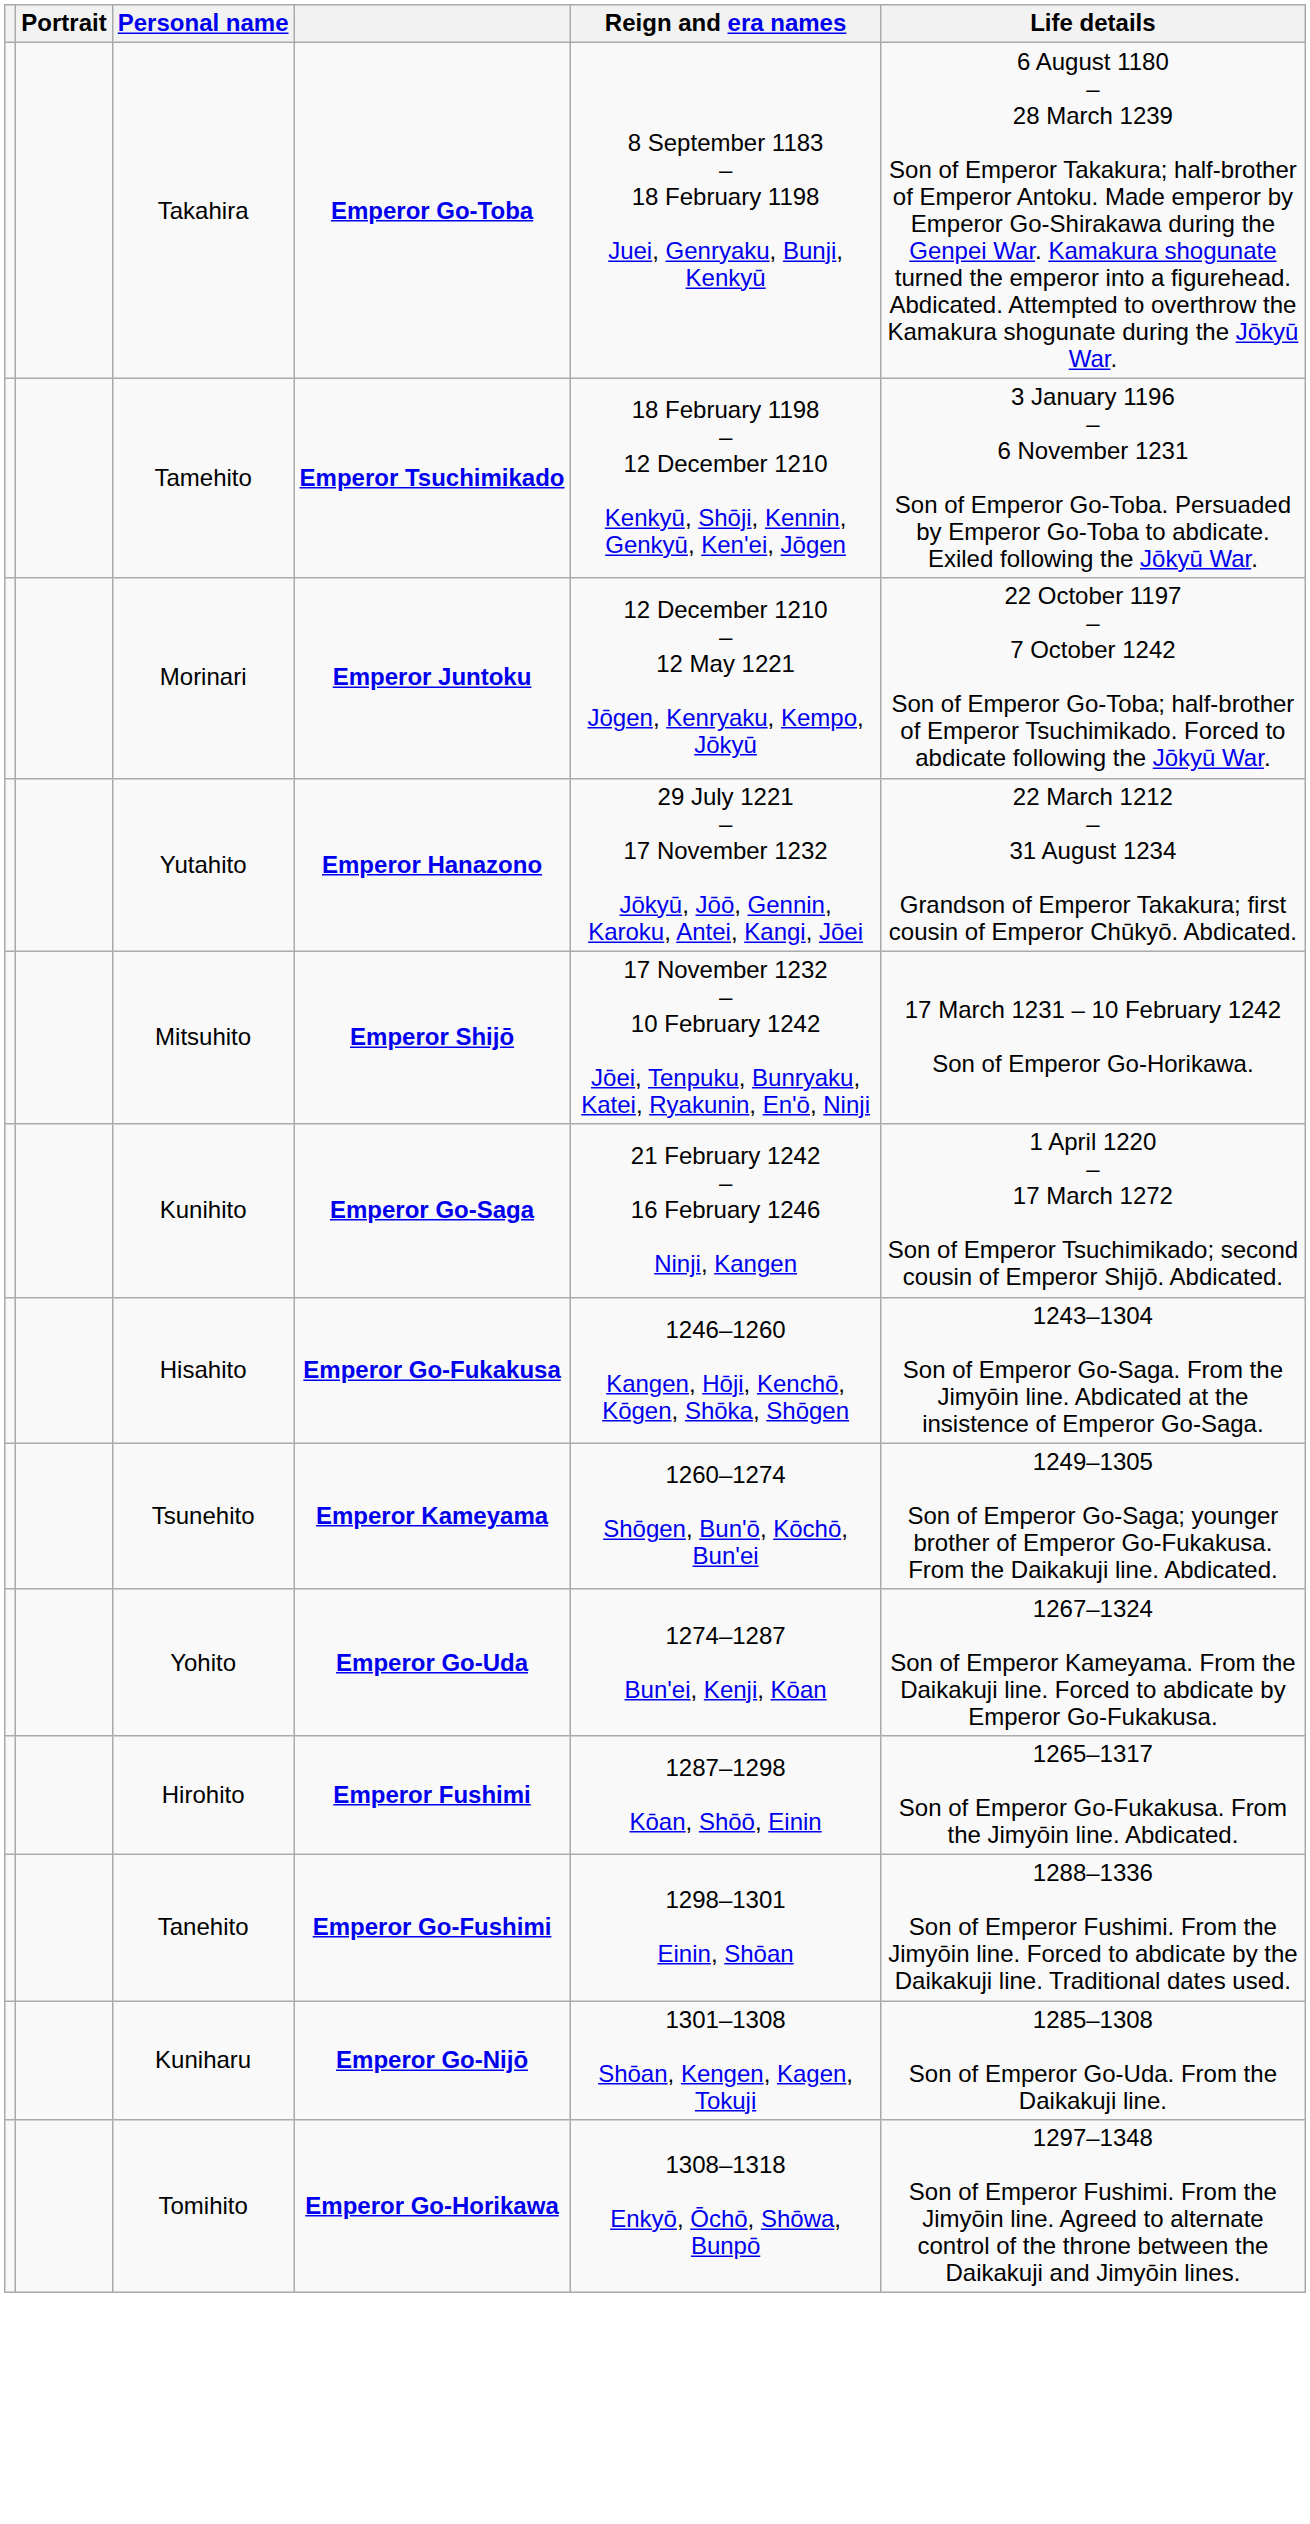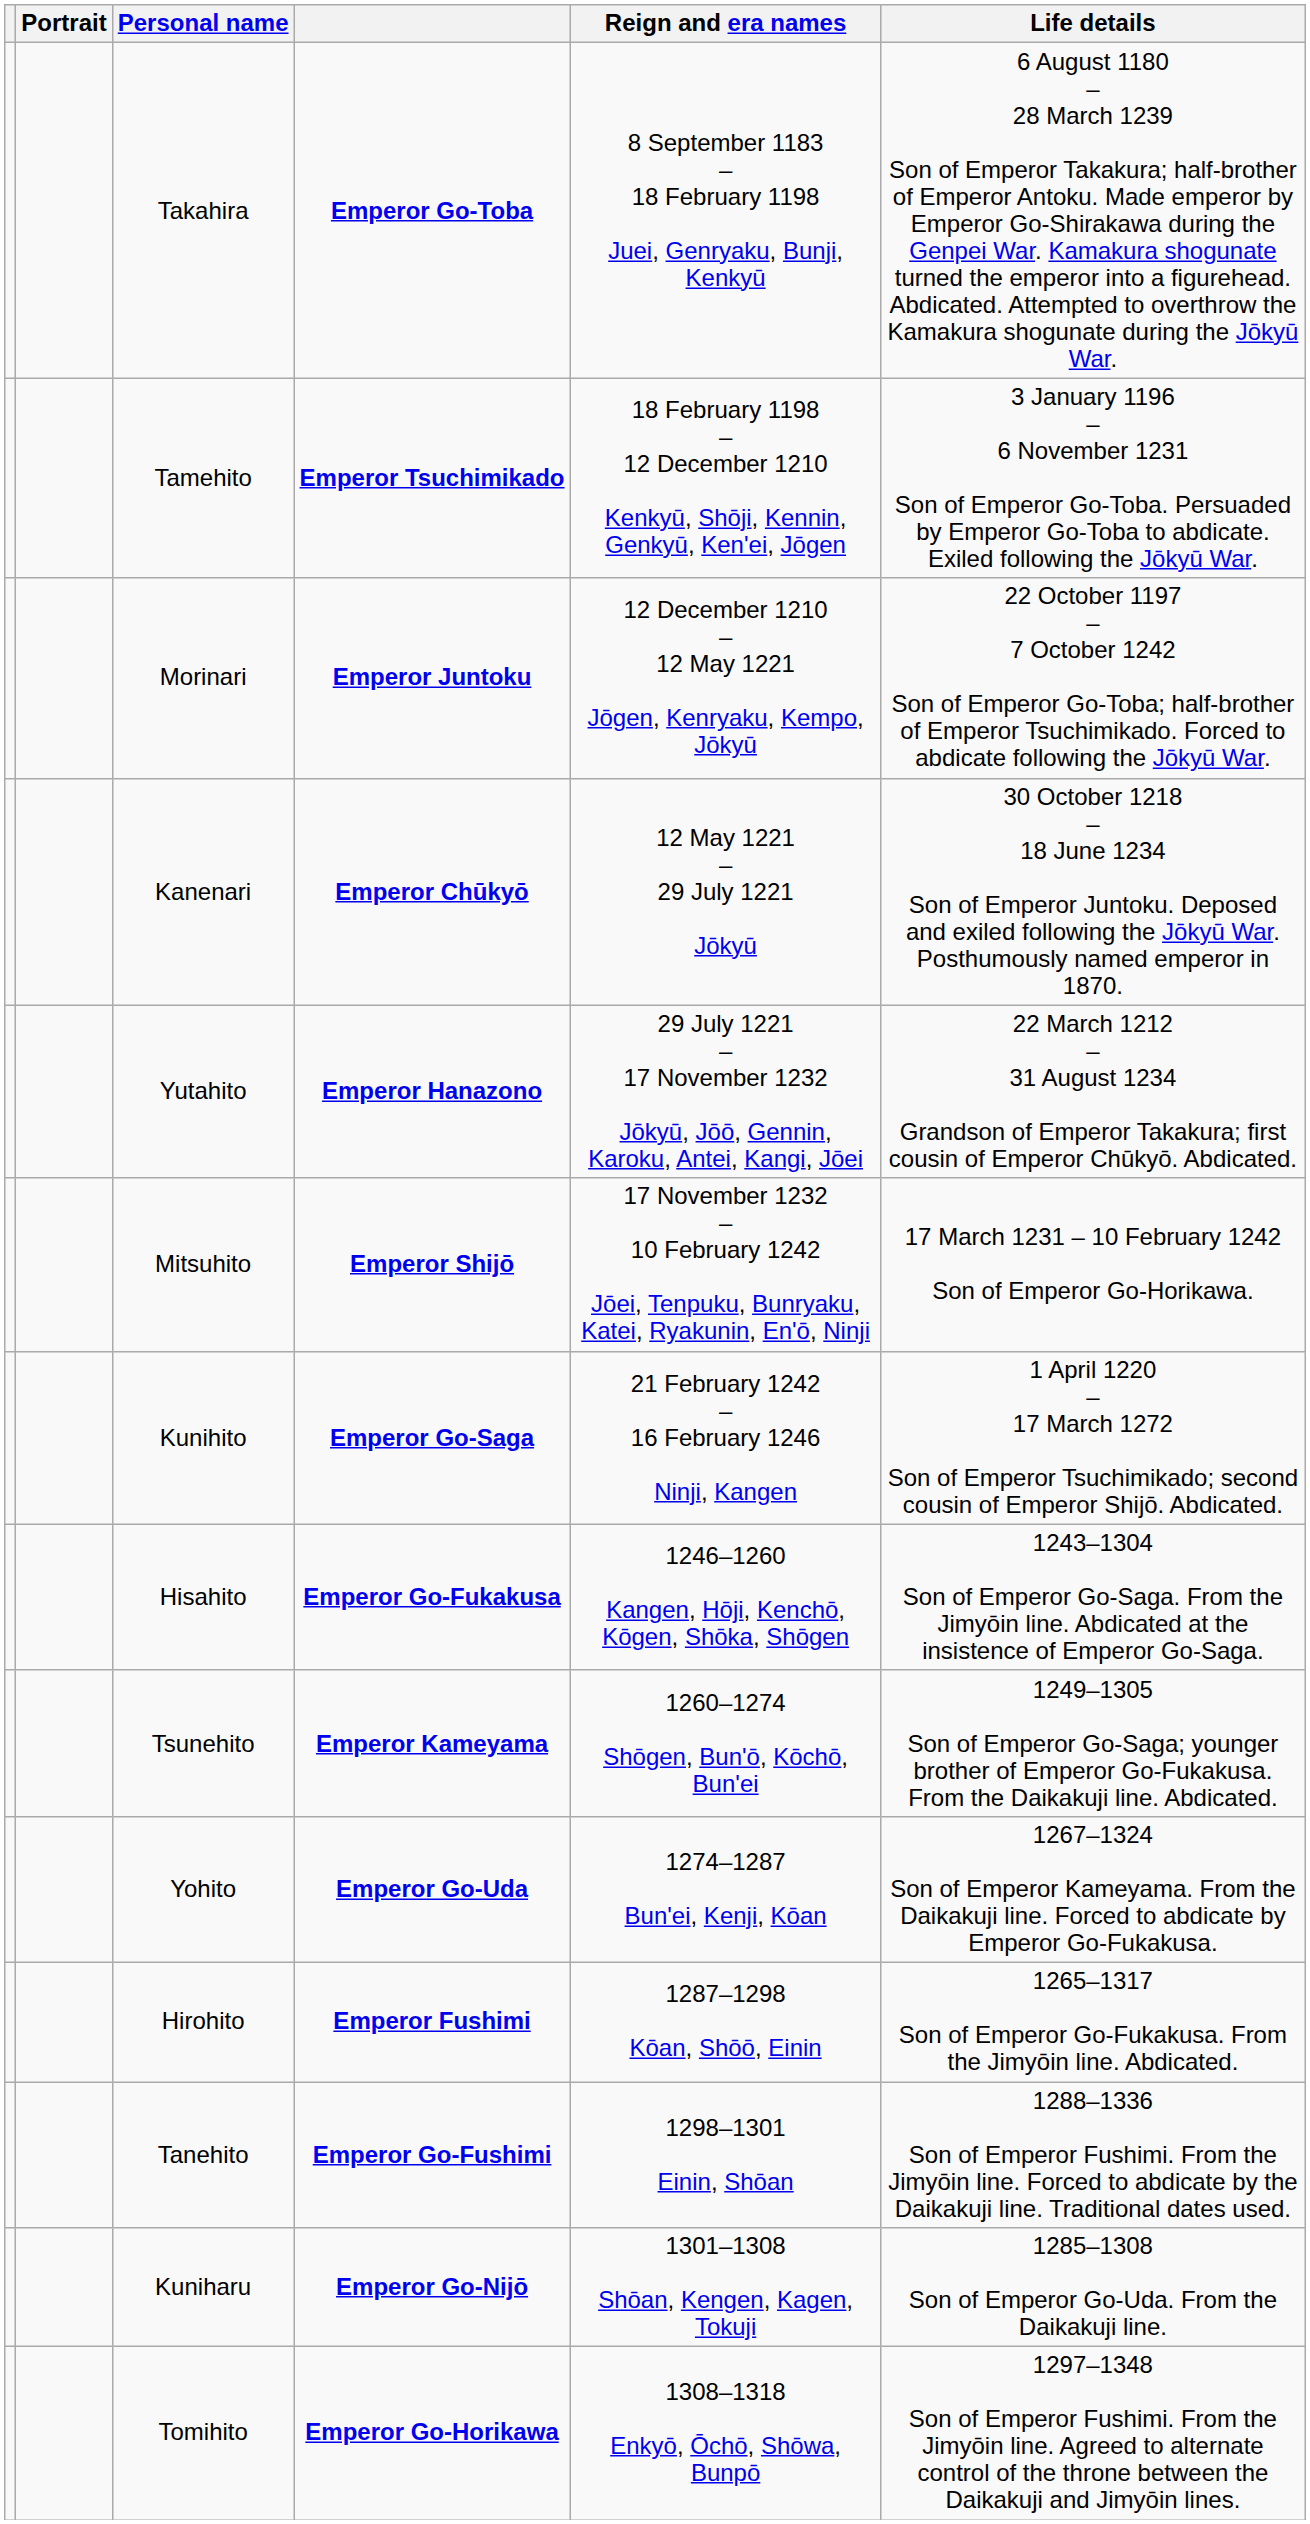 <table class="wikitable mw-collapsible" style="text-align:center">
 <tr>
 <th scope="col"></th>
 <th class="unsortable">Portrait</th>
 <th scope="col"><a href='#'>Personal name</a></th>
 <th scope="col"></th>
 <th scope="col" width="200px" class="unsortable">Reign and <a href='#'>era names</a></th>
 <th scope="col" width="275px" class="unsortable">Life details</th>
 </tr>
 <tr>
 <td></td>
 <td></td>
 <td>Takahira<br></td>
 <td><strong><a href='#'>Emperor Go-Toba</a></strong><br></td>
 <td>8 September 1183<br>–<br>18 February 1198<br><br><a href='#'>Juei</a>, <a href='#'>Genryaku</a>, <a href='#'>Bunji</a>, <a href='#'>Kenkyū</a></td>
 <td>6 August 1180<br>–<br>28 March 1239<br><br>Son of Emperor Takakura; half-brother of Emperor Antoku. Made emperor by Emperor Go-Shirakawa during the <a href='#'>Genpei War</a>. <a href='#'>Kamakura shogunate</a> turned the emperor into a figurehead. Abdicated. Attempted to overthrow the Kamakura shogunate during the <a href='#'>Jōkyū War</a>.<strong></strong></td>
 </tr>
 <tr>
 <td></td>
 <td></td>
 <td>Tamehito<br></td>
 <td><strong><a href='#'>Emperor Tsuchimikado</a></strong><br></td>
 <td>18 February 1198<br>–<br>12 December 1210<br><br><a href='#'>Kenkyū</a>, <a href='#'>Shōji</a>, <a href='#'>Kennin</a>, <a href='#'>Genkyū</a>, <a href='#'>Ken'ei</a>, <a href='#'>Jōgen</a></td>
 <td>3 January 1196<br>–<br>6 November 1231<br><br>Son of Emperor Go-Toba. Persuaded by Emperor Go-Toba to abdicate. Exiled following the <a href='#'>Jōkyū War</a>.<strong></strong></td>
 </tr>
 <tr>
 <td></td>
 <td></td>
 <td>Morinari<br></td>
 <td><strong><a href='#'>Emperor Juntoku</a></strong><br></td>
 <td>12 December 1210<br>–<br>12 May 1221<br><br><a href='#'>Jōgen</a>, <a href='#'>Kenryaku</a>, <a href='#'>Kempo</a>, <a href='#'>Jōkyū</a></td>
 <td>22 October 1197<br>–<br>7 October 1242<br><br>Son of Emperor Go-Toba; half-brother of Emperor Tsuchimikado. Forced to abdicate following the <a href='#'>Jōkyū War</a>.<strong></strong></td>
+</tr>
+<tr>
+<td></td>
+<td></td>
+<td>Kanenari<br></td>
+<td><strong><a href='#'>Emperor Chūkyō</a></strong><br></td>
+<td>12 May 1221<br>–<br> 29 July 1221<br><br><a href='#'>Jōkyū</a></td>
+<td>30 October 1218<br>–<br> 18 June 1234<br><br>Son of Emperor Juntoku. Deposed and exiled following the <a href='#'>Jōkyū War</a>. Posthumously named emperor in 1870.<strong></strong></td>
 </tr>
 <tr>
 <td></td>
 <td></td>
 <td>Yutahito<br></td>
 <td><strong><a href='#'>Emperor Hanazono</a></strong><br></td>
 <td>29 July 1221<br>–<br>17 November 1232<br><br><a href='#'>Jōkyū</a>, <a href='#'>Jōō</a>, <a href='#'>Gennin</a>, <a href='#'>Karoku</a>, <a href='#'>Antei</a>, <a href='#'>Kangi</a>, <a href='#'>Jōei</a></td>
 <td>22 March 1212<br>–<br> 31 August 1234<br><br>Grandson of Emperor Takakura; first cousin of Emperor Chūkyō. Abdicated.<strong></strong></td>
 </tr>
 <tr>
 <td></td>
 <td></td>
 <td>Mitsuhito<br></td>
 <td><strong><a href='#'>Emperor Shijō</a></strong><br></td>
 <td>17 November 1232<br>–<br> 10 February 1242<br><br><a href='#'>Jōei</a>, <a href='#'>Tenpuku</a>, <a href='#'>Bunryaku</a>, <a href='#'>Katei</a>, <a href='#'>Ryakunin</a>, <a href='#'>En'ō</a>, <a href='#'>Ninji</a></td>
 <td>17 March 1231 – 10 February 1242<br><br>Son of Emperor Go-Horikawa.<strong></strong></td>
 </tr>
 <tr>
 <td></td>
 <td></td>
 <td>Kunihito<br></td>
 <td><strong><a href='#'>Emperor Go-Saga</a></strong><br></td>
 <td>21 February 1242<br>–<br>16 February 1246<br><br><a href='#'>Ninji</a>, <a href='#'>Kangen</a></td>
 <td>1 April 1220<br> – <br>17 March 1272<br><br>Son of Emperor Tsuchimikado; second cousin of Emperor Shijō. Abdicated.<strong></strong></td>
 </tr>
 <tr>
 <td></td>
 <td></td>
 <td>Hisahito<br></td>
 <td><strong><a href='#'>Emperor Go-Fukakusa</a></strong><br></td>
 <td>1246–1260<br><br><a href='#'>Kangen</a>, <a href='#'>Hōji</a>, <a href='#'>Kenchō</a>, <a href='#'>Kōgen</a>, <a href='#'>Shōka</a>, <a href='#'>Shōgen</a></td>
 <td>1243–1304<br><br>Son of Emperor Go-Saga. From the Jimyōin line. Abdicated at the insistence of Emperor Go-Saga.<strong></strong></td>
 </tr>
 <tr>
 <td></td>
 <td></td>
 <td>Tsunehito<br></td>
 <td><strong><a href='#'>Emperor Kameyama</a></strong><br></td>
 <td>1260–1274<br><br><a href='#'>Shōgen</a>, <a href='#'>Bun'ō</a>, <a href='#'>Kōchō</a>, <a href='#'>Bun'ei</a></td>
 <td>1249–1305<br><br>Son of Emperor Go-Saga; younger brother of Emperor Go-Fukakusa. From the Daikakuji line. Abdicated.<strong></strong></td>
 </tr>
 <tr>
 <td></td>
 <td></td>
 <td>Yohito<br></td>
 <td><strong><a href='#'>Emperor Go-Uda</a></strong><br></td>
 <td>1274–1287<br><br><a href='#'>Bun'ei</a>, <a href='#'>Kenji</a>, <a href='#'>Kōan</a></td>
 <td>1267–1324<br><br>Son of Emperor Kameyama. From the Daikakuji line. Forced to abdicate by Emperor Go-Fukakusa.<strong></strong></td>
 </tr>
 <tr>
 <td></td>
 <td></td>
 <td>Hirohito<br></td>
 <td><strong><a href='#'>Emperor Fushimi</a></strong><br></td>
 <td>1287–1298<br><br><a href='#'>Kōan</a>, <a href='#'>Shōō</a>, <a href='#'>Einin</a></td>
 <td>1265–1317<br><br>Son of Emperor Go-Fukakusa. From the Jimyōin line. Abdicated.<strong></strong></td>
 </tr>
 <tr>
 <td></td>
 <td></td>
 <td>Tanehito<br></td>
 <td><strong><a href='#'>Emperor Go-Fushimi</a></strong><br></td>
 <td>1298–1301<br><br><a href='#'>Einin</a>, <a href='#'>Shōan</a></td>
 <td>1288–1336<br><br>Son of Emperor Fushimi. From the Jimyōin line. Forced to abdicate by the Daikakuji line. Traditional dates used.<strong></strong></td>
 </tr>
 <tr>
 <td></td>
 <td></td>
 <td>Kuniharu<br></td>
 <td><strong><a href='#'>Emperor Go-Nijō</a></strong><br></td>
 <td>1301–1308<br><br><a href='#'>Shōan</a>, <a href='#'>Kengen</a>, <a href='#'>Kagen</a>, <a href='#'>Tokuji</a></td>
 <td>1285–1308<br><br>Son of Emperor Go-Uda. From the Daikakuji line.<strong></strong></td>
 </tr>
 <tr>
 <td></td>
 <td></td>
 <td>Tomihito<br></td>
 <td><strong><a href='#'>Emperor Go-Horikawa</a></strong><br></td>
 <td>1308–1318<br><br><a href='#'>Enkyō</a>, <a href='#'>Ōchō</a>, <a href='#'>Shōwa</a>, <a href='#'>Bunpō</a></td>
 <td>1297–1348<br><br>Son of Emperor Fushimi. From the Jimyōin line. Agreed to alternate control of the throne between the Daikakuji and Jimyōin lines.<strong></strong></td>
 </tr>
 </table>
